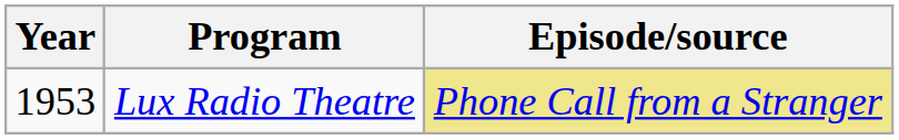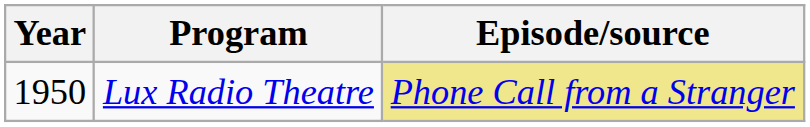 <table class="wikitable">
 <tr>
 <th>Year</th>
 <th>Program</th>
 <th>Episode/source</th>
 </tr>
 <tr>
-<td>1953</td>
+<td>1950</td>
 <td><em><a href='#'>Lux Radio Theatre</a></em></td>
 <td style="background: khaki;"><em><a href='#'>Phone Call from a Stranger</a></em></td>
 </tr>
 </table>
